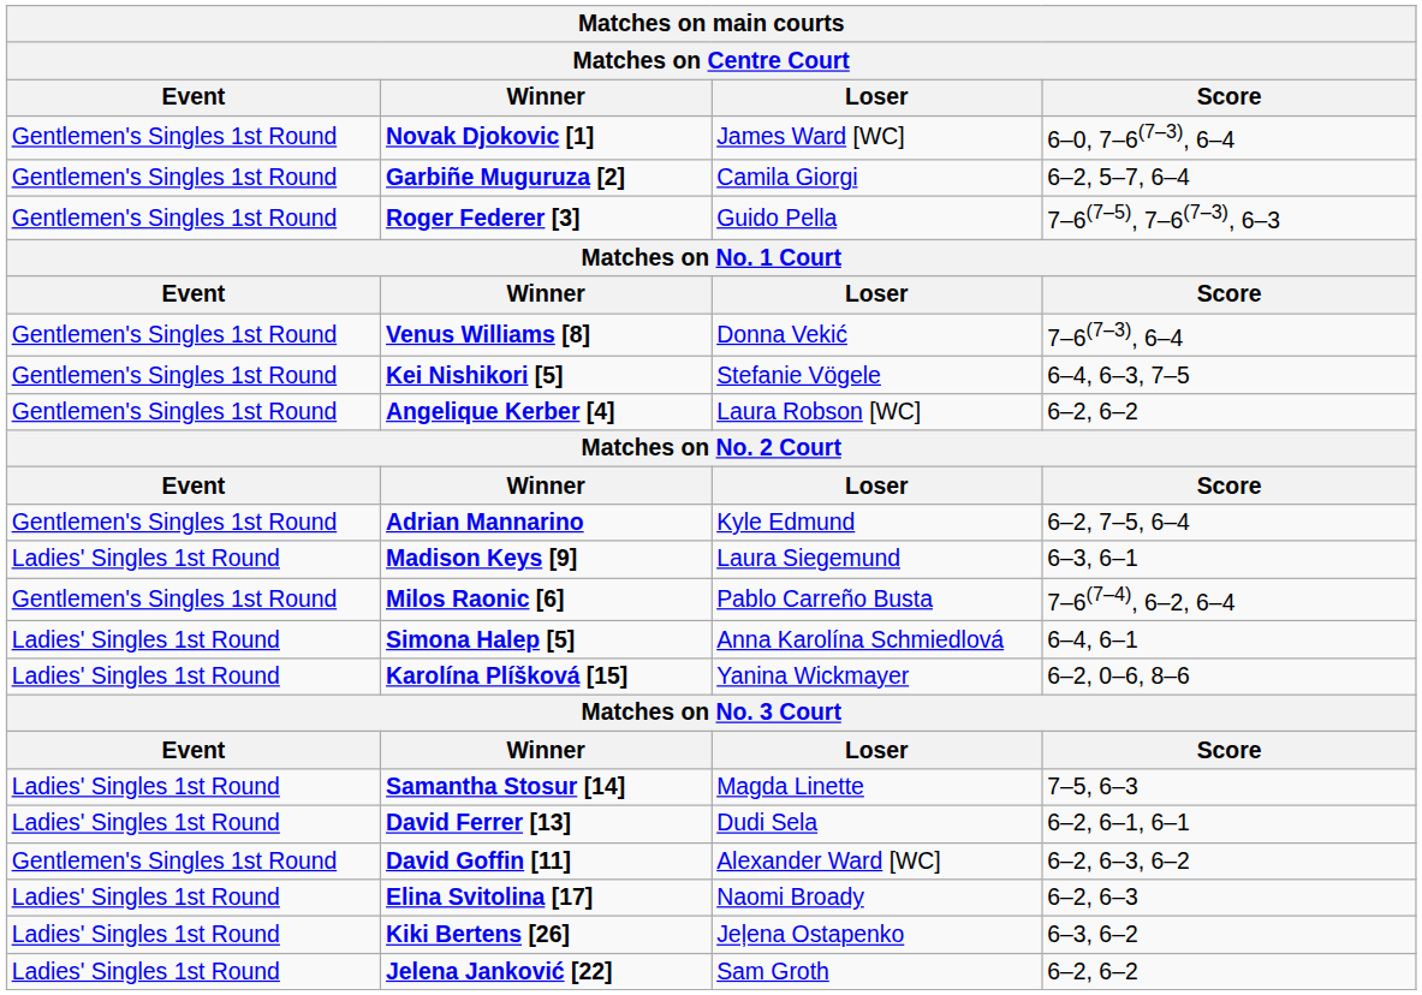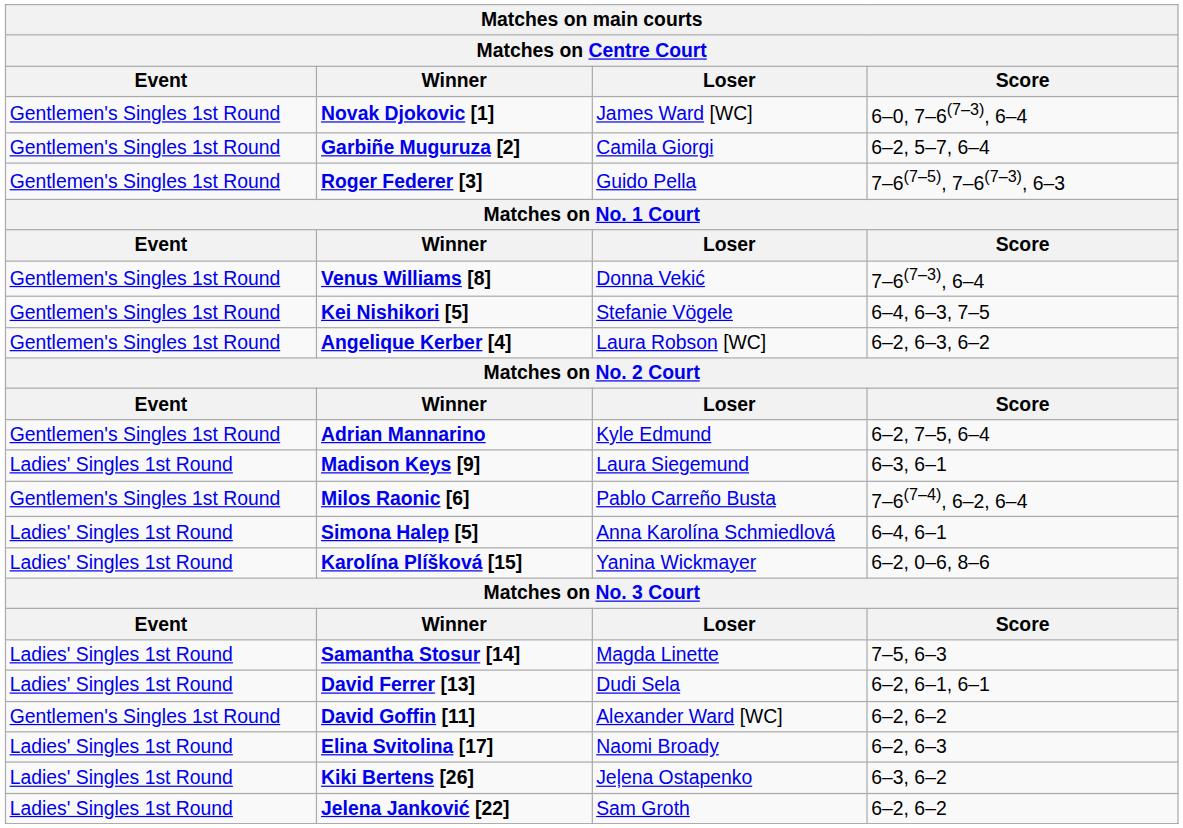 <table class="wikitable collapsible uncollapsed" style="margin:auto;">
 <tr>
 <th colspan="4" style="white-space:nowrap;">Matches on main courts</th>
 </tr>
 <tr>
 <th colspan="4">Matches on <a href='#'>Centre Court</a></th>
 </tr>
 <tr>
 <th width=250>Event</th>
 <th width=220>Winner</th>
 <th width=220>Loser</th>
 <th width=250>Score</th>
 </tr>
 <tr>
 <td><a href='#'>Gentlemen's Singles 1st Round</a></td>
 <td> <strong><a href='#'>Novak Djokovic</a> [1]</strong></td>
 <td> <a href='#'>James Ward</a> [WC]</td>
 <td>6–0, 7–6<sup>(7–3)</sup>, 6–4</td>
 </tr>
 <tr>
 <td><a href='#'>Gentlemen's Singles 1st Round</a></td>
 <td> <strong><a href='#'>Garbiñe Muguruza</a> [2]</strong></td>
 <td> <a href='#'>Camila Giorgi</a></td>
 <td>6–2, 5–7, 6–4</td>
 </tr>
 <tr>
 <td><a href='#'>Gentlemen's Singles 1st Round</a></td>
 <td> <strong><a href='#'>Roger Federer</a> [3]</strong></td>
 <td> <a href='#'>Guido Pella</a></td>
 <td>7–6<sup>(7–5)</sup>, 7–6<sup>(7–3)</sup>, 6–3</td>
 </tr>
 <tr>
 <th colspan="4">Matches on <a href='#'>No. 1 Court</a></th>
 </tr>
 <tr>
 <th width=220>Event</th>
 <th width=220>Winner</th>
 <th width=220>Loser</th>
 <th width=250>Score</th>
 </tr>
 <tr>
 <td><a href='#'>Gentlemen's Singles 1st Round</a></td>
 <td> <strong><a href='#'>Venus Williams</a> [8]</strong></td>
 <td> <a href='#'>Donna Vekić</a></td>
 <td>7–6<sup>(7–3)</sup>, 6–4</td>
 </tr>
 <tr>
 <td><a href='#'>Gentlemen's Singles 1st Round</a></td>
 <td> <strong><a href='#'>Kei Nishikori</a> [5]</strong></td>
 <td> <a href='#'>Stefanie Vögele</a></td>
 <td>6–4, 6–3, 7–5</td>
 </tr>
 <tr>
 <td><a href='#'>Gentlemen's Singles 1st Round</a></td>
 <td> <strong><a href='#'>Angelique Kerber</a> [4]</strong></td>
 <td> <a href='#'>Laura Robson</a> [WC]</td>
-<td>6–2, 6–2</td>
+<td>6–2, 6–3, 6–2</td>
 </tr>
 <tr>
 <th colspan="4">Matches on <a href='#'>No. 2 Court</a></th>
 </tr>
 <tr>
 <th width=250>Event</th>
 <th width=220>Winner</th>
 <th width=220>Loser</th>
 <th width=220>Score</th>
 </tr>
 <tr>
 <td><a href='#'>Gentlemen's Singles 1st Round</a></td>
 <td> <strong><a href='#'>Adrian Mannarino</a></strong></td>
 <td> <a href='#'>Kyle Edmund</a></td>
 <td>6–2, 7–5, 6–4</td>
 </tr>
 <tr>
 <td><a href='#'>Ladies' Singles 1st Round</a></td>
 <td> <strong><a href='#'>Madison Keys</a> [9]</strong></td>
 <td> <a href='#'>Laura Siegemund</a></td>
 <td>6–3, 6–1</td>
 </tr>
 <tr>
 <td><a href='#'>Gentlemen's Singles 1st Round</a></td>
 <td> <strong><a href='#'>Milos Raonic</a> [6]</strong></td>
 <td> <a href='#'>Pablo Carreño Busta</a></td>
 <td>7–6<sup>(7–4)</sup>, 6–2, 6–4</td>
 </tr>
 <tr>
 <td><a href='#'>Ladies' Singles 1st Round</a></td>
 <td> <strong><a href='#'>Simona Halep</a> [5]</strong></td>
 <td> <a href='#'>Anna Karolína Schmiedlová</a></td>
 <td>6–4, 6–1</td>
 </tr>
 <tr>
 <td><a href='#'>Ladies' Singles 1st Round</a></td>
 <td> <strong><a href='#'>Karolína Plíšková</a> [15]</strong></td>
 <td> <a href='#'>Yanina Wickmayer</a></td>
 <td>6–2, 0–6, 8–6</td>
 </tr>
 <tr>
 <th colspan="4">Matches on <a href='#'>No. 3 Court</a></th>
 </tr>
 <tr>
 <th width=250>Event</th>
 <th width=220>Winner</th>
 <th width=220>Loser</th>
 <th width=220>Score</th>
 </tr>
 <tr>
 <td><a href='#'>Ladies' Singles 1st Round</a></td>
 <td> <strong><a href='#'>Samantha Stosur</a> [14]</strong></td>
 <td> <a href='#'>Magda Linette</a></td>
 <td>7–5, 6–3</td>
 </tr>
 <tr>
 <td><a href='#'>Ladies' Singles 1st Round</a></td>
 <td> <strong><a href='#'>David Ferrer</a> [13]</strong></td>
 <td> <a href='#'>Dudi Sela</a></td>
 <td>6–2, 6–1, 6–1</td>
 </tr>
 <tr>
 <td><a href='#'>Gentlemen's Singles 1st Round</a></td>
 <td> <strong><a href='#'>David Goffin</a> [11]</strong></td>
 <td> <a href='#'>Alexander Ward</a> [WC]</td>
-<td>6–2, 6–3, 6–2</td>
+<td>6–2, 6–2</td>
 </tr>
 <tr>
 <td><a href='#'>Ladies' Singles 1st Round</a></td>
 <td> <strong><a href='#'>Elina Svitolina</a> [17]</strong></td>
 <td> <a href='#'>Naomi Broady</a></td>
 <td>6–2, 6–3</td>
 </tr>
 <tr>
 <td><a href='#'>Ladies' Singles 1st Round</a></td>
 <td> <strong><a href='#'>Kiki Bertens</a> [26]</strong></td>
 <td> <a href='#'>Jeļena Ostapenko</a></td>
 <td>6–3, 6–2</td>
 </tr>
 <tr>
 <td><a href='#'>Ladies' Singles 1st Round</a></td>
 <td> <strong><a href='#'>Jelena Janković</a> [22]</strong></td>
 <td> <a href='#'>Sam Groth</a></td>
 <td>6–2, 6–2</td>
 </tr>
 <tr>
 </tr>
 </table>
